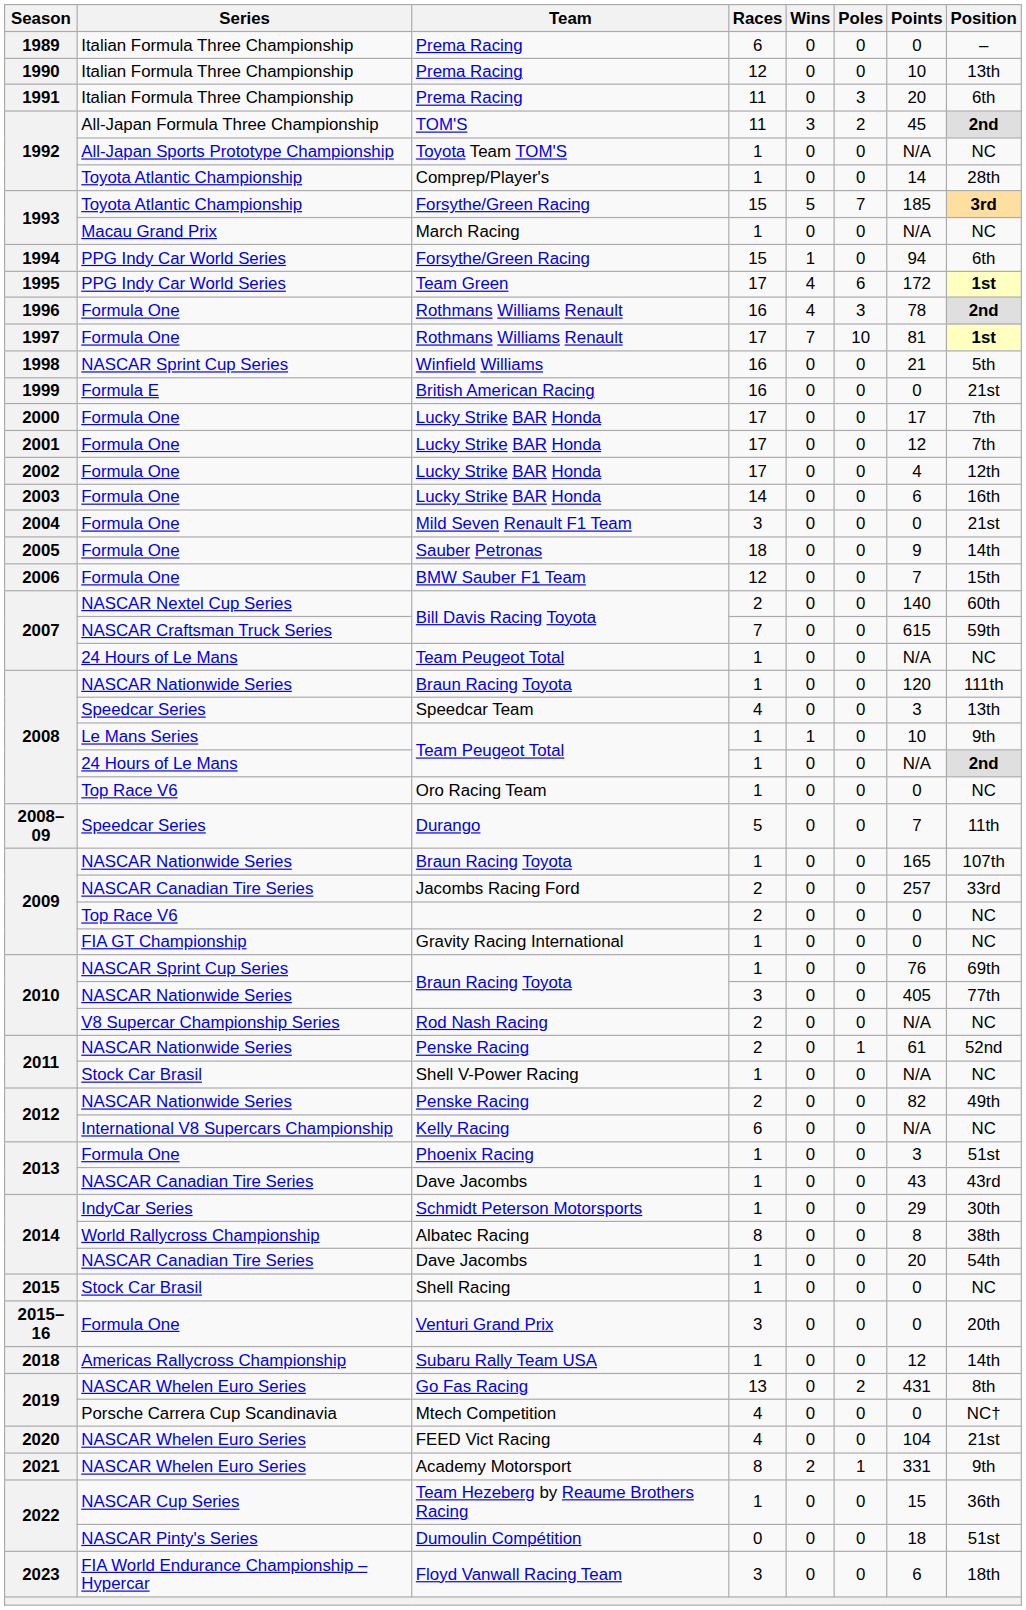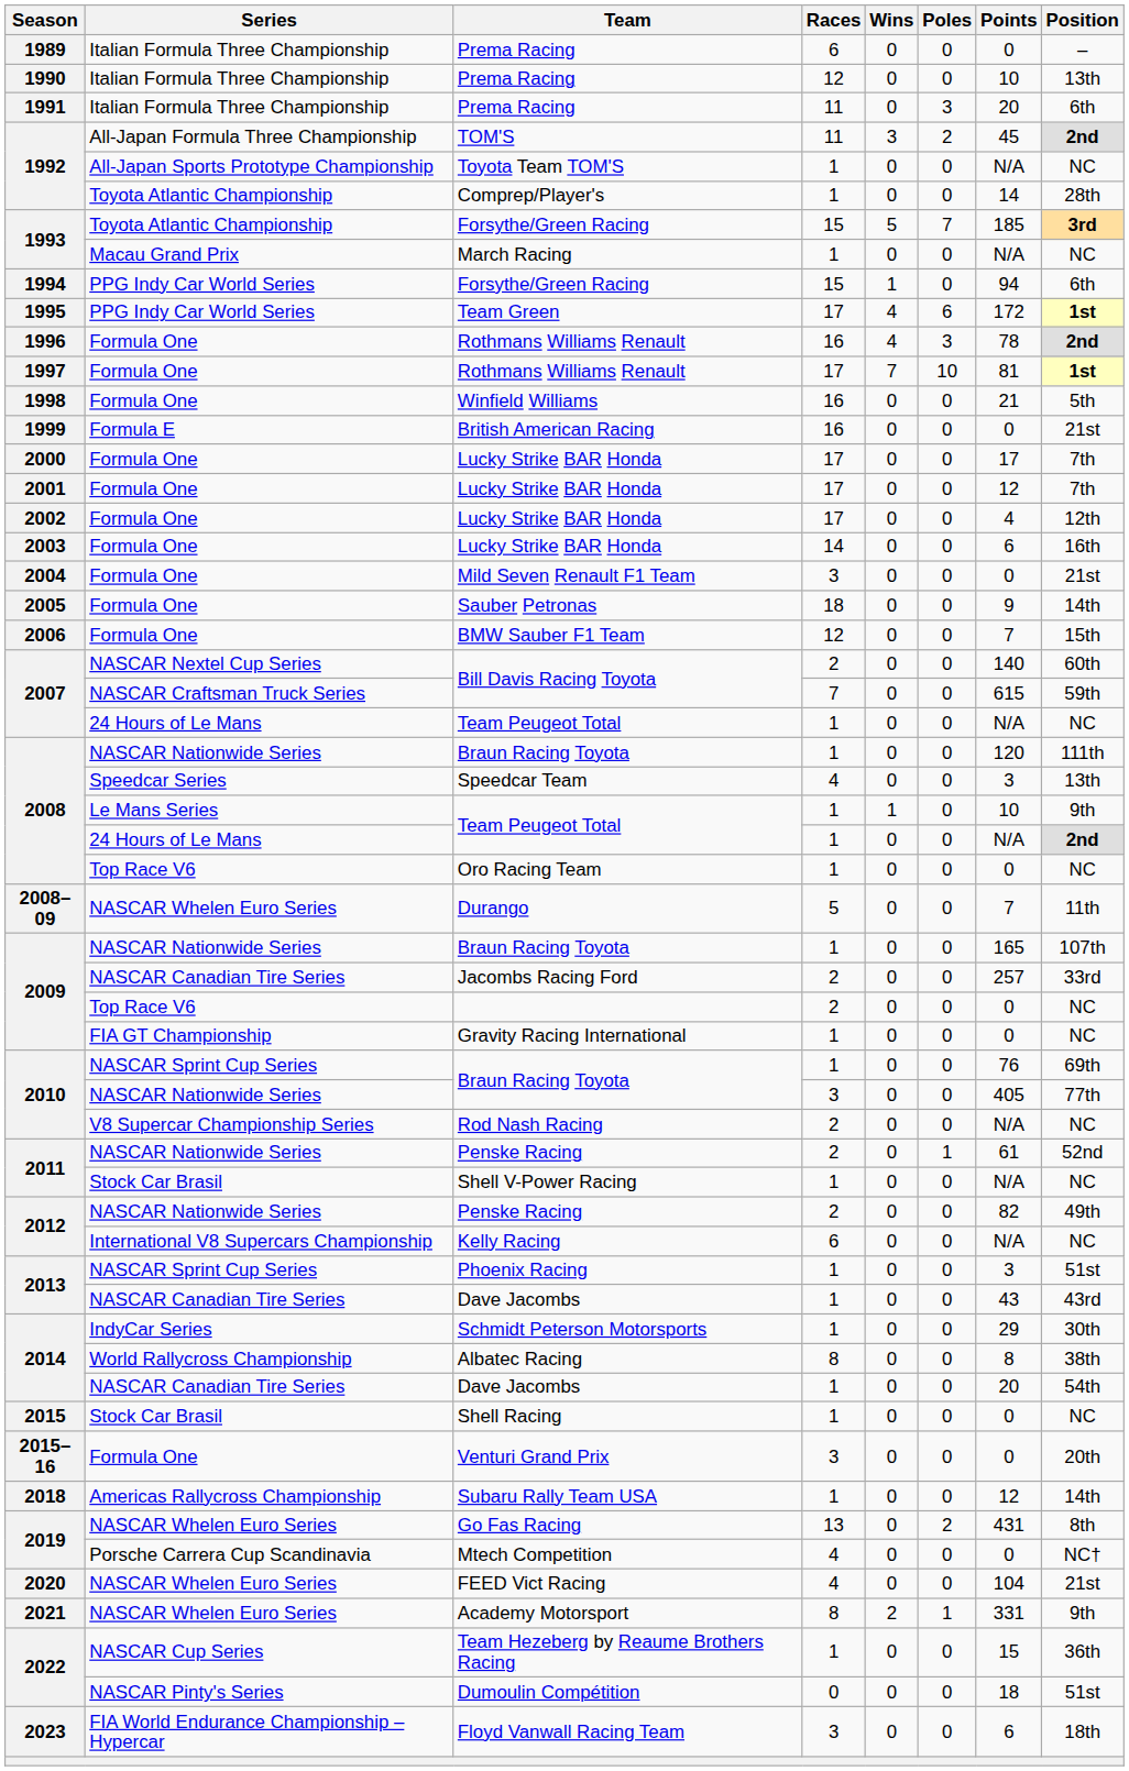 <table class="wikitable" style="font-size: 90%; text-align:center">
 <tr>
 <th scope="col">Season</th>
 <th scope="col">Series</th>
 <th scope="col">Team</th>
 <th scope="col">Races</th>
 <th scope="col">Wins</th>
 <th scope="col">Poles</th>
 <th scope="col">Points</th>
 <th scope="col">Position</th>
 </tr>
 <tr>
 <th scope="row">1989</th>
 <td style="text-align:left;">Italian Formula Three Championship</td>
 <td style="text-align:left;"><a href='#'>Prema Racing</a></td>
 <td>6</td>
 <td>0</td>
 <td>0</td>
 <td>0</td>
 <td>–</td>
 </tr>
 <tr>
 <th scope="row">1990</th>
 <td style="text-align:left;">Italian Formula Three Championship</td>
 <td style="text-align:left;"><a href='#'>Prema Racing</a></td>
 <td>12</td>
 <td>0</td>
 <td>0</td>
 <td>10</td>
 <td>13th</td>
 </tr>
 <tr>
 <th scope="row">1991</th>
 <td style="text-align:left;">Italian Formula Three Championship</td>
 <td style="text-align:left;"><a href='#'>Prema Racing</a></td>
 <td>11</td>
 <td>0</td>
 <td>3</td>
 <td>20</td>
 <td>6th</td>
 </tr>
 <tr>
 <th scope="row" rowspan=3>1992</th>
 <td style="text-align:left;">All-Japan Formula Three Championship</td>
 <td style="text-align:left;"><a href='#'>TOM'S</a></td>
 <td>11</td>
 <td>3</td>
 <td>2</td>
 <td>45</td>
 <td style="background:#dfdfdf;"><strong>2nd</strong></td>
 </tr>
 <tr>
 <td style="text-align:left;"><a href='#'>All-Japan Sports Prototype Championship</a></td>
 <td style="text-align:left;"><a href='#'>Toyota</a> Team <a href='#'>TOM'S</a></td>
 <td>1</td>
 <td>0</td>
 <td>0</td>
 <td>N/A</td>
 <td>NC</td>
 </tr>
 <tr>
 <td style="text-align:left;"><a href='#'>Toyota Atlantic Championship</a></td>
 <td style="text-align:left;">Comprep/Player's</td>
 <td>1</td>
 <td>0</td>
 <td>0</td>
 <td>14</td>
 <td>28th</td>
 </tr>
 <tr>
 <th scope="row" rowspan=2>1993</th>
 <td style="text-align:left;"><a href='#'>Toyota Atlantic Championship</a></td>
 <td style="text-align:left;"><a href='#'>Forsythe/Green Racing</a></td>
 <td>15</td>
 <td>5</td>
 <td>7</td>
 <td>185</td>
 <td style="background:#ffdf9f;"><strong>3rd</strong></td>
 </tr>
 <tr>
 <td style="text-align:left;"><a href='#'>Macau Grand Prix</a></td>
 <td style="text-align:left;">March Racing</td>
 <td>1</td>
 <td>0</td>
 <td>0</td>
 <td>N/A</td>
 <td>NC</td>
 </tr>
 <tr>
 <th scope="row">1994</th>
 <td style="text-align:left;"><a href='#'>PPG Indy Car World Series</a></td>
 <td style="text-align:left;"><a href='#'>Forsythe/Green Racing</a></td>
 <td>15</td>
 <td>1</td>
 <td>0</td>
 <td>94</td>
 <td>6th</td>
 </tr>
 <tr>
 <th scope="row">1995</th>
 <td style="text-align:left;"><a href='#'>PPG Indy Car World Series</a></td>
 <td style="text-align:left;"><a href='#'>Team Green</a></td>
 <td>17</td>
 <td>4</td>
 <td>6</td>
 <td>172</td>
 <td style="background:#ffffbf;"><strong>1st</strong></td>
 </tr>
 <tr>
 <th scope="row">1996</th>
 <td style="text-align:left;"><a href='#'>Formula One</a></td>
 <td style="text-align:left;"><a href='#'>Rothmans</a> <a href='#'>Williams</a> <a href='#'>Renault</a></td>
 <td>16</td>
 <td>4</td>
 <td>3</td>
 <td>78</td>
 <td style="background:#dfdfdf;"><strong>2nd</strong></td>
 </tr>
 <tr>
 <th scope="row">1997</th>
 <td style="text-align:left;"><a href='#'>Formula One</a></td>
 <td style="text-align:left;"><a href='#'>Rothmans</a> <a href='#'>Williams</a> <a href='#'>Renault</a></td>
 <td>17</td>
 <td>7</td>
 <td>10</td>
 <td>81</td>
 <td style="background:#ffffbf;"><strong>1st</strong></td>
 </tr>
 <tr>
 <th scope="row">1998</th>
-<td style="text-align:left;"><a href='#'>NASCAR Sprint Cup Series</a></td>
+<td style="text-align:left;"><a href='#'>Formula One</a></td>
 <td style="text-align:left;"><a href='#'>Winfield</a> <a href='#'>Williams</a></td>
 <td>16</td>
 <td>0</td>
 <td>0</td>
 <td>21</td>
 <td>5th</td>
 </tr>
 <tr>
 <th scope="row">1999</th>
 <td align=left><a href='#'>Formula E</a></td>
 <td style="text-align:left;"><a href='#'>British American Racing</a></td>
 <td>16</td>
 <td>0</td>
 <td>0</td>
 <td>0</td>
 <td>21st</td>
 </tr>
 <tr>
 <th scope="row">2000</th>
 <td style="text-align:left;"><a href='#'>Formula One</a></td>
 <td style="text-align:left;"><a href='#'>Lucky Strike</a> <a href='#'>BAR</a> <a href='#'>Honda</a></td>
 <td>17</td>
 <td>0</td>
 <td>0</td>
 <td>17</td>
 <td>7th</td>
 </tr>
 <tr>
 <th scope="row">2001</th>
 <td style="text-align:left;"><a href='#'>Formula One</a></td>
 <td style="text-align:left;"><a href='#'>Lucky Strike</a> <a href='#'>BAR</a> <a href='#'>Honda</a></td>
 <td>17</td>
 <td>0</td>
 <td>0</td>
 <td>12</td>
 <td>7th</td>
 </tr>
 <tr>
 <th scope="row">2002</th>
 <td style="text-align:left;"><a href='#'>Formula One</a></td>
 <td style="text-align:left;"><a href='#'>Lucky Strike</a> <a href='#'>BAR</a> <a href='#'>Honda</a></td>
 <td>17</td>
 <td>0</td>
 <td>0</td>
 <td>4</td>
 <td>12th</td>
 </tr>
 <tr>
 <th scope="row">2003</th>
 <td style="text-align:left;"><a href='#'>Formula One</a></td>
 <td style="text-align:left;"><a href='#'>Lucky Strike</a> <a href='#'>BAR</a> <a href='#'>Honda</a></td>
 <td>14</td>
 <td>0</td>
 <td>0</td>
 <td>6</td>
 <td>16th</td>
 </tr>
 <tr>
 <th scope="row">2004</th>
 <td style="text-align:left;"><a href='#'>Formula One</a></td>
 <td style="text-align:left;"><a href='#'>Mild Seven</a> <a href='#'>Renault F1 Team</a></td>
 <td>3</td>
 <td>0</td>
 <td>0</td>
 <td>0</td>
 <td>21st</td>
 </tr>
 <tr>
 <th scope="row">2005</th>
 <td style="text-align:left;"><a href='#'>Formula One</a></td>
 <td style="text-align:left;"><a href='#'>Sauber</a> <a href='#'>Petronas</a></td>
 <td>18</td>
 <td>0</td>
 <td>0</td>
 <td>9</td>
 <td>14th</td>
 </tr>
 <tr>
 <th scope="row">2006</th>
 <td style="text-align:left;"><a href='#'>Formula One</a></td>
 <td style="text-align:left;"><a href='#'>BMW Sauber F1 Team</a></td>
 <td>12</td>
 <td>0</td>
 <td>0</td>
 <td>7</td>
 <td>15th</td>
 </tr>
 <tr>
 <th scope="row" rowspan=3>2007</th>
 <td style="text-align:left;"><a href='#'>NASCAR Nextel Cup Series</a></td>
 <td style="text-align:left;" rowspan=2><a href='#'>Bill Davis Racing</a> <a href='#'>Toyota</a></td>
 <td>2</td>
 <td>0</td>
 <td>0</td>
 <td>140</td>
 <td>60th</td>
 </tr>
 <tr>
 <td style="text-align:left;"><a href='#'>NASCAR Craftsman Truck Series</a></td>
 <td>7</td>
 <td>0</td>
 <td>0</td>
 <td>615</td>
 <td>59th</td>
 </tr>
 <tr>
 <td style="text-align:left;"><a href='#'>24 Hours of Le Mans</a></td>
 <td style="text-align:left;"><a href='#'>Team Peugeot Total</a></td>
 <td>1</td>
 <td>0</td>
 <td>0</td>
 <td>N/A</td>
 <td>NC</td>
 </tr>
 <tr>
 <th scope="row" rowspan=5>2008</th>
 <td style="text-align:left;"><a href='#'>NASCAR Nationwide Series</a></td>
 <td style="text-align:left;"><a href='#'>Braun Racing</a> <a href='#'>Toyota</a></td>
 <td>1</td>
 <td>0</td>
 <td>0</td>
 <td>120</td>
 <td>111th</td>
 </tr>
 <tr>
 <td style="text-align:left;"><a href='#'>Speedcar Series</a></td>
 <td style="text-align:left;">Speedcar Team</td>
 <td>4</td>
 <td>0</td>
 <td>0</td>
 <td>3</td>
 <td>13th</td>
 </tr>
 <tr>
 <td style="text-align:left;"><a href='#'>Le Mans Series</a></td>
 <td style="text-align:left;" rowspan=2><a href='#'>Team Peugeot Total</a></td>
 <td>1</td>
 <td>1</td>
 <td>0</td>
 <td>10</td>
 <td>9th</td>
 </tr>
 <tr>
 <td style="text-align:left;"><a href='#'>24 Hours of Le Mans</a></td>
 <td>1</td>
 <td>0</td>
 <td>0</td>
 <td>N/A</td>
 <td style="background:#dfdfdf;"><strong>2nd</strong></td>
 </tr>
 <tr>
 <td style="text-align:left;"><a href='#'>Top Race V6</a></td>
 <td style="text-align:left;">Oro Racing Team</td>
 <td>1</td>
 <td>0</td>
 <td>0</td>
 <td>0</td>
 <td>NC</td>
 </tr>
 <tr>
 <th scope="row">2008–09</th>
-<td style="text-align:left;"><a href='#'>Speedcar Series</a></td>
+<td align=left><a href='#'>NASCAR Whelen Euro Series</a></td>
 <td style="text-align:left;"><a href='#'>Durango</a></td>
 <td>5</td>
 <td>0</td>
 <td>0</td>
 <td>7</td>
 <td>11th</td>
 </tr>
 <tr>
 <th scope="row" rowspan=4>2009</th>
 <td style="text-align:left;"><a href='#'>NASCAR Nationwide Series</a></td>
 <td style="text-align:left;"><a href='#'>Braun Racing</a> <a href='#'>Toyota</a></td>
 <td>1</td>
 <td>0</td>
 <td>0</td>
 <td>165</td>
 <td>107th</td>
 </tr>
 <tr>
 <td style="text-align:left;"><a href='#'>NASCAR Canadian Tire Series</a></td>
 <td style="text-align:left;">Jacombs Racing Ford</td>
 <td>2</td>
 <td>0</td>
 <td>0</td>
 <td>257</td>
 <td>33rd</td>
 </tr>
 <tr>
 <td style="text-align:left;"><a href='#'>Top Race V6</a></td>
 <td style="text-align:left;"></td>
 <td>2</td>
 <td>0</td>
 <td>0</td>
 <td>0</td>
 <td>NC</td>
 </tr>
 <tr>
 <td style="text-align:left;"><a href='#'>FIA GT Championship</a></td>
 <td style="text-align:left;">Gravity Racing International</td>
 <td>1</td>
 <td>0</td>
 <td>0</td>
 <td>0</td>
 <td>NC</td>
 </tr>
 <tr>
 <th scope="row" rowspan=3>2010</th>
 <td style="text-align:left;"><a href='#'>NASCAR Sprint Cup Series</a></td>
 <td style="text-align:left;" rowspan=2><a href='#'>Braun Racing</a> <a href='#'>Toyota</a></td>
 <td>1</td>
 <td>0</td>
 <td>0</td>
 <td>76</td>
 <td>69th</td>
 </tr>
 <tr>
 <td style="text-align:left;"><a href='#'>NASCAR Nationwide Series</a></td>
 <td>3</td>
 <td>0</td>
 <td>0</td>
 <td>405</td>
 <td>77th</td>
 </tr>
 <tr>
 <td style="text-align:left;"><a href='#'>V8 Supercar Championship Series</a></td>
 <td style="text-align:left;"><a href='#'>Rod Nash Racing</a></td>
 <td>2</td>
 <td>0</td>
 <td>0</td>
 <td>N/A</td>
 <td>NC</td>
 </tr>
 <tr>
 <th scope="row" rowspan=2>2011</th>
 <td style="text-align:left;"><a href='#'>NASCAR Nationwide Series</a></td>
 <td style="text-align:left;"><a href='#'>Penske Racing</a></td>
 <td>2</td>
 <td>0</td>
 <td>1</td>
 <td>61</td>
 <td>52nd</td>
 </tr>
 <tr>
 <td style="text-align:left;"><a href='#'>Stock Car Brasil</a></td>
 <td style="text-align:left;">Shell V-Power Racing</td>
 <td>1</td>
 <td>0</td>
 <td>0</td>
 <td>N/A</td>
 <td>NC</td>
 </tr>
 <tr>
 <th scope="row" rowspan=2>2012</th>
 <td style="text-align:left;"><a href='#'>NASCAR Nationwide Series</a></td>
 <td style="text-align:left;"><a href='#'>Penske Racing</a></td>
 <td>2</td>
 <td>0</td>
 <td>0</td>
 <td>82</td>
 <td>49th</td>
 </tr>
 <tr>
 <td style="text-align:left;"><a href='#'>International V8 Supercars Championship</a></td>
 <td style="text-align:left;"><a href='#'>Kelly Racing</a></td>
 <td>6</td>
 <td>0</td>
 <td>0</td>
 <td>N/A</td>
 <td>NC</td>
 </tr>
 <tr>
 <th scope="row" rowspan=2>2013</th>
-<td style="text-align:left;"><a href='#'>Formula One</a></td>
+<td style="text-align:left;"><a href='#'>NASCAR Sprint Cup Series</a></td>
 <td style="text-align:left;"><a href='#'>Phoenix Racing</a></td>
 <td>1</td>
 <td>0</td>
 <td>0</td>
 <td>3</td>
 <td>51st</td>
 </tr>
 <tr>
 <td style="text-align:left;"><a href='#'>NASCAR Canadian Tire Series</a></td>
 <td style="text-align:left;">Dave Jacombs</td>
 <td>1</td>
 <td>0</td>
 <td>0</td>
 <td>43</td>
 <td>43rd</td>
 </tr>
 <tr>
 <th scope="row" rowspan="3">2014</th>
 <td style="text-align:left;"><a href='#'>IndyCar Series</a></td>
 <td style="text-align:left;"><a href='#'>Schmidt Peterson Motorsports</a></td>
 <td>1</td>
 <td>0</td>
 <td>0</td>
 <td>29</td>
 <td>30th</td>
 </tr>
 <tr>
 <td style="text-align:left;"><a href='#'>World Rallycross Championship</a></td>
 <td style="text-align:left;">Albatec Racing</td>
 <td>8</td>
 <td>0</td>
 <td>0</td>
 <td>8</td>
 <td>38th</td>
 </tr>
 <tr>
 <td style="text-align:left;"><a href='#'>NASCAR Canadian Tire Series</a></td>
 <td style="text-align:left;">Dave Jacombs</td>
 <td>1</td>
 <td>0</td>
 <td>0</td>
 <td>20</td>
 <td>54th</td>
 </tr>
 <tr>
 <th scope="row">2015</th>
 <td style="text-align:left;"><a href='#'>Stock Car Brasil</a></td>
 <td style="text-align:left;">Shell Racing</td>
 <td>1</td>
 <td>0</td>
 <td>0</td>
 <td>0</td>
 <td>NC</td>
 </tr>
 <tr>
 <th scope="row">2015–16</th>
 <td style="text-align:left;"><a href='#'>Formula One</a></td>
 <td align=left><a href='#'>Venturi Grand Prix</a></td>
 <td>3</td>
 <td>0</td>
 <td>0</td>
 <td>0</td>
 <td>20th</td>
 </tr>
 <tr>
 <th scope="row">2018</th>
 <td align=left><a href='#'>Americas Rallycross Championship</a></td>
 <td align=left><a href='#'>Subaru Rally Team USA</a></td>
 <td>1</td>
 <td>0</td>
 <td>0</td>
 <td>12</td>
 <td>14th</td>
 </tr>
 <tr>
 <th rowspan="2" scope="row">2019</th>
 <td align=left><a href='#'>NASCAR Whelen Euro Series</a></td>
 <td align=left><a href='#'>Go Fas Racing</a></td>
 <td>13</td>
 <td>0</td>
 <td>2</td>
 <td>431</td>
 <td>8th</td>
 </tr>
 <tr>
 <td align=left>Porsche Carrera Cup Scandinavia</td>
 <td align=left>Mtech Competition</td>
 <td>4</td>
 <td>0</td>
 <td>0</td>
 <td>0</td>
 <td>NC†</td>
 </tr>
 <tr>
 <th scope="row">2020</th>
 <td align="left"><a href='#'>NASCAR Whelen Euro Series</a></td>
 <td align="left">FEED Vict Racing</td>
 <td>4</td>
 <td>0</td>
 <td>0</td>
 <td>104</td>
 <td>21st</td>
 </tr>
 <tr>
 <th scope="row">2021</th>
 <td align="left"><a href='#'>NASCAR Whelen Euro Series</a></td>
 <td align="left">Academy Motorsport</td>
 <td>8</td>
 <td>2</td>
 <td>1</td>
 <td>331</td>
 <td>9th</td>
 </tr>
 <tr>
 <th rowspan="2">2022</th>
 <td align=left><a href='#'>NASCAR Cup Series</a></td>
 <td align=left><a href='#'>Team Hezeberg</a> by <a href='#'>Reaume Brothers Racing</a></td>
 <td>1</td>
 <td>0</td>
 <td>0</td>
 <td>15</td>
 <td>36th</td>
 </tr>
 <tr>
 <td style="text-align:left;"><a href='#'>NASCAR Pinty's Series</a></td>
 <td style="text-align:left;"><a href='#'>Dumoulin Compétition</a></td>
 <td>0</td>
 <td>0</td>
 <td>0</td>
 <td>18</td>
 <td>51st</td>
 </tr>
 <tr>
 <th>2023</th>
 <td align="left"><a href='#'>FIA World Endurance Championship – Hypercar</a></td>
 <td align="left"><a href='#'>Floyd Vanwall Racing Team</a></td>
 <td>3</td>
 <td>0</td>
 <td>0</td>
 <td>6</td>
 <td>18th</td>
 </tr>
 <tr>
 <th colspan="9"></th>
 </tr>
 </table>
